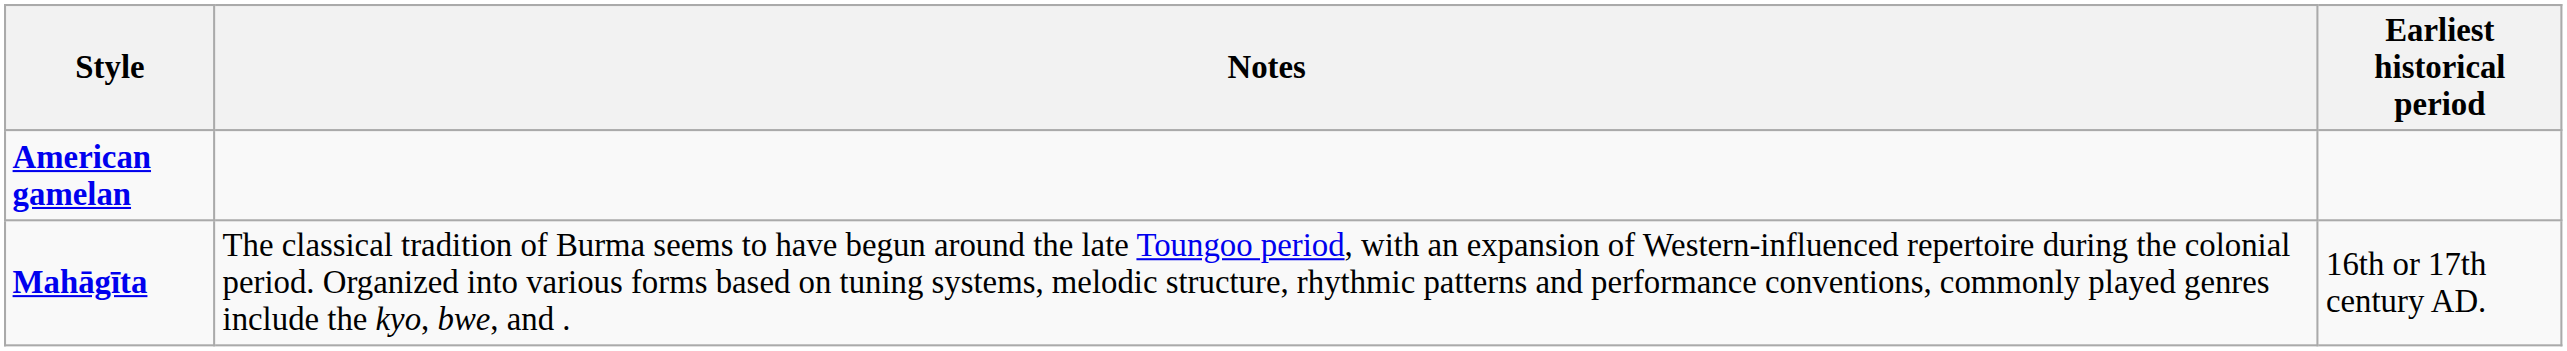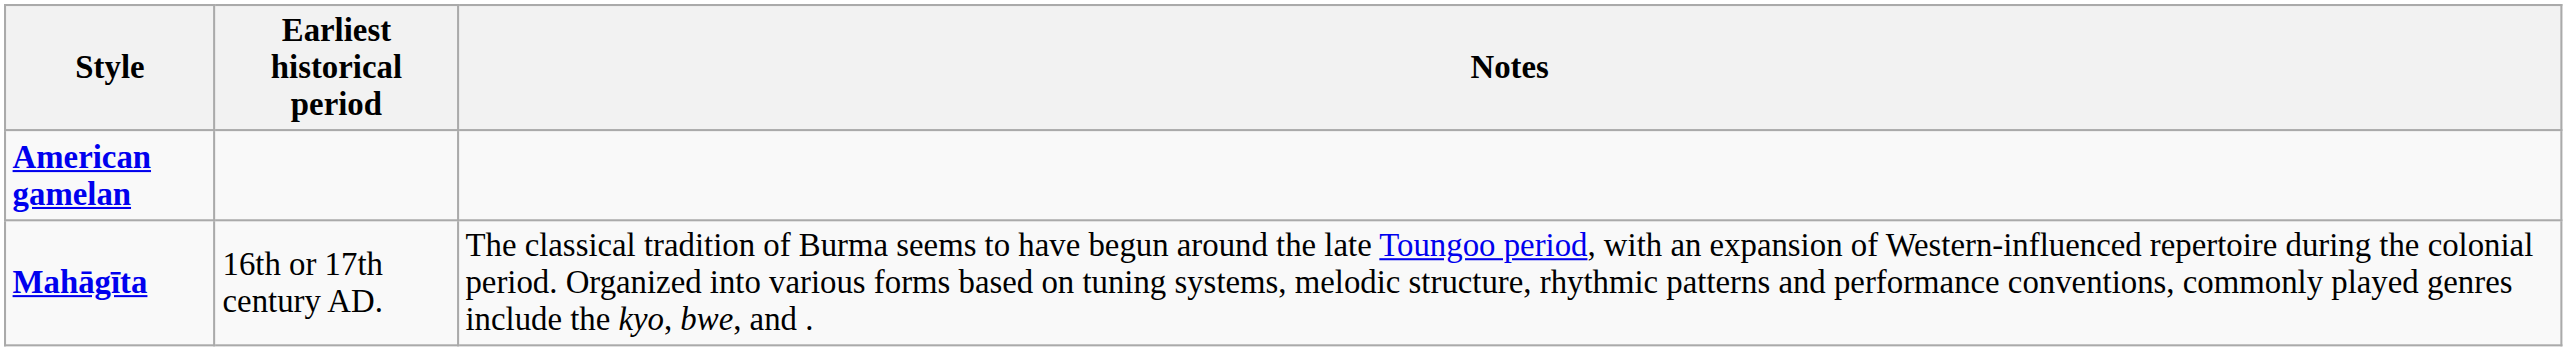 <table class="wikitable">
 <tr>
 <th>Style</th>
+<th>Earliest historical period</th>
 <th>Notes</th>
-<th>Earliest historical period</th>
 </tr>
 <tr>
 <td><strong><a href='#'>American gamelan</a></strong></td>
 <td></td>
 <td></td>
 </tr>
 <tr>
 <td><strong><a href='#'>Mahāgīta</a></strong></td>
+<td>16th or 17th century AD.</td>
 <td>The classical tradition of Burma seems to have begun around the late <a href='#'>Toungoo period</a>, with an expansion of Western-influenced repertoire during the colonial period. Organized into various forms based on tuning systems, melodic structure, rhythmic patterns and performance conventions, commonly played genres include the <em>kyo</em>, <em>bwe</em>, and <em></em>.</td>
-<td>16th or 17th century AD.</td>
 </tr>
 </table>
